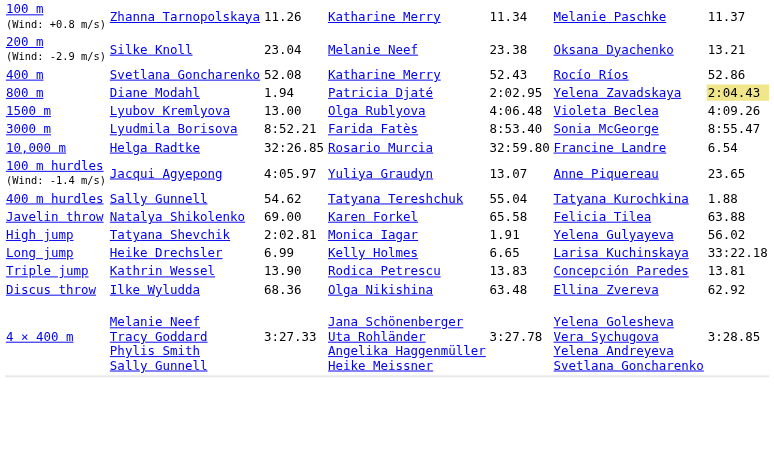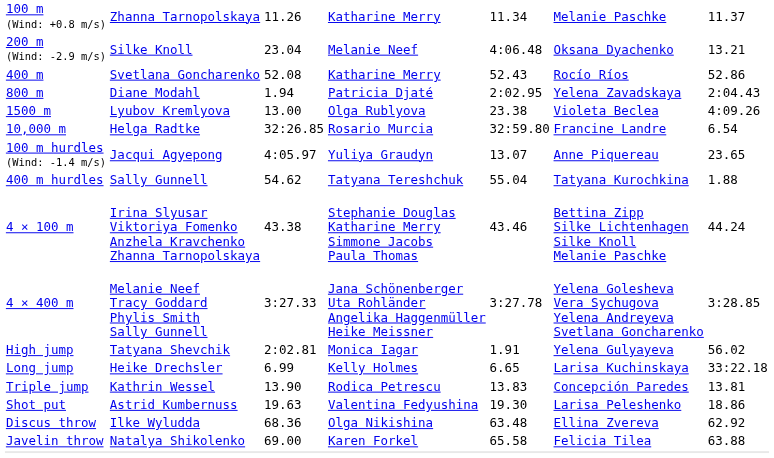 <table>
 <tr>
 <td><a href='#'>100 m</a><br><small>(Wind: +0.8 m/s)</small></td>
 <td><a href='#'>Zhanna Tarnopolskaya</a><br></td>
 <td>11.26</td>
 <td><a href='#'>Katharine Merry</a><br></td>
 <td>11.34</td>
 <td><a href='#'>Melanie Paschke</a><br></td>
 <td>11.37</td>
 </tr>
 <tr>
 <td><a href='#'>200 m</a><br><small>(Wind: -2.9 m/s)</small></td>
 <td><a href='#'>Silke Knoll</a><br></td>
 <td>23.04</td>
 <td><a href='#'>Melanie Neef</a><br></td>
-<td>23.38</td>
+<td>4:06.48</td>
 <td><a href='#'>Oksana Dyachenko</a><br></td>
 <td>13.21</td>
 </tr>
 <tr>
 <td><a href='#'>400 m</a></td>
 <td><a href='#'>Svetlana Goncharenko</a><br></td>
 <td>52.08</td>
 <td><a href='#'>Katharine Merry</a><br></td>
 <td>52.43</td>
 <td><a href='#'>Rocío Ríos</a><br></td>
 <td>52.86</td>
 </tr>
 <tr>
 <td><a href='#'>800 m</a></td>
 <td><a href='#'>Diane Modahl</a><br></td>
 <td>1.94</td>
 <td><a href='#'>Patricia Djaté</a><br></td>
 <td>2:02.95</td>
 <td><a href='#'>Yelena Zavadskaya</a><br></td>
-<td style="background: khaki;">2:04.43</td>
+<td>2:04.43</td>
 </tr>
 <tr>
 <td><a href='#'>1500 m</a></td>
 <td><a href='#'>Lyubov Kremlyova</a><br></td>
 <td>13.00</td>
 <td><a href='#'>Olga Rublyova</a><br></td>
-<td>4:06.48</td>
+<td>23.38</td>
 <td><a href='#'>Violeta Beclea</a><br></td>
 <td>4:09.26</td>
-</tr>
-<tr>
-<td><a href='#'>3000 m</a></td>
-<td><a href='#'>Lyudmila Borisova</a><br></td>
-<td>8:52.21</td>
-<td><a href='#'>Farida Fatès</a><br></td>
-<td>8:53.40</td>
-<td><a href='#'>Sonia McGeorge</a><br></td>
-<td>8:55.47</td>
 </tr>
 <tr>
 <td><a href='#'>10,000 m</a></td>
 <td><a href='#'>Helga Radtke</a><br></td>
 <td>32:26.85</td>
 <td><a href='#'>Rosario Murcia</a><br></td>
 <td>32:59.80</td>
 <td><a href='#'>Francine Landre</a><br></td>
 <td>6.54</td>
 </tr>
 <tr>
 <td><a href='#'>100 m hurdles</a><br><small>(Wind: -1.4 m/s)</small></td>
 <td><a href='#'>Jacqui Agyepong</a><br></td>
 <td>4:05.97</td>
 <td><a href='#'>Yuliya Graudyn</a><br></td>
 <td>13.07</td>
 <td><a href='#'>Anne Piquereau</a><br></td>
 <td>23.65</td>
 </tr>
 <tr>
 <td><a href='#'>400 m hurdles</a></td>
 <td><a href='#'>Sally Gunnell</a><br></td>
 <td>54.62</td>
 <td><a href='#'>Tatyana Tereshchuk</a><br></td>
 <td>55.04</td>
 <td><a href='#'>Tatyana Kurochkina</a><br></td>
 <td>1.88</td>
 </tr>
 <tr>
-<td><a href='#'>Javelin throw</a></td>
-<td><a href='#'>Natalya Shikolenko</a><br></td>
-<td>69.00</td>
-<td><a href='#'>Karen Forkel</a><br></td>
-<td>65.58</td>
-<td><a href='#'>Felicia Tilea</a><br></td>
-<td>63.88</td>
+<td><a href='#'>4 × 100 m</a></td>
+<td><br><a href='#'>Irina Slyusar</a><br><a href='#'>Viktoriya Fomenko</a><br><a href='#'>Anzhela Kravchenko</a><br><a href='#'>Zhanna Tarnopolskaya</a></td>
+<td>43.38</td>
+<td><br><a href='#'>Stephanie Douglas</a><br><a href='#'>Katharine Merry</a><br><a href='#'>Simmone Jacobs</a><br><a href='#'>Paula Thomas</a></td>
+<td>43.46</td>
+<td><br><a href='#'>Bettina Zipp</a><br><a href='#'>Silke Lichtenhagen</a><br><a href='#'>Silke Knoll</a><br><a href='#'>Melanie Paschke</a></td>
+<td>44.24</td>
+</tr>
+<tr>
+<td><a href='#'>4 × 400 m</a></td>
+<td><br><a href='#'>Melanie Neef</a><br><a href='#'>Tracy Goddard</a><br><a href='#'>Phylis Smith</a><br><a href='#'>Sally Gunnell</a></td>
+<td>3:27.33</td>
+<td><br><a href='#'>Jana Schönenberger</a><br><a href='#'>Uta Rohländer</a><br><a href='#'>Angelika Haggenmüller</a><br><a href='#'>Heike Meissner</a></td>
+<td>3:27.78</td>
+<td><br><a href='#'>Yelena Golesheva</a><br><a href='#'>Vera Sychugova</a><br><a href='#'>Yelena Andreyeva</a><br><a href='#'>Svetlana Goncharenko</a></td>
+<td>3:28.85</td>
 </tr>
 <tr>
 <td><a href='#'>High jump</a></td>
 <td><a href='#'>Tatyana Shevchik</a><br></td>
 <td>2:02.81</td>
 <td><a href='#'>Monica Iagar</a><br></td>
 <td>1.91</td>
 <td><a href='#'>Yelena Gulyayeva</a><br></td>
 <td>56.02</td>
 </tr>
 <tr>
 <td><a href='#'>Long jump</a></td>
 <td><a href='#'>Heike Drechsler</a><br></td>
 <td>6.99</td>
 <td><a href='#'>Kelly Holmes</a><br></td>
 <td>6.65</td>
 <td><a href='#'>Larisa Kuchinskaya</a><br></td>
 <td>33:22.18</td>
 </tr>
 <tr>
 <td><a href='#'>Triple jump</a></td>
 <td><a href='#'>Kathrin Wessel</a><br></td>
 <td>13.90</td>
 <td><a href='#'>Rodica Petrescu</a><br></td>
 <td>13.83</td>
 <td><a href='#'>Concepción Paredes</a><br></td>
 <td>13.81</td>
 </tr>
 <tr>
+<td><a href='#'>Shot put</a></td>
+<td><a href='#'>Astrid Kumbernuss</a><br></td>
+<td>19.63</td>
+<td><a href='#'>Valentina Fedyushina</a><br></td>
+<td>19.30</td>
+<td><a href='#'>Larisa Peleshenko</a><br></td>
+<td>18.86</td>
+</tr>
+<tr>
 <td><a href='#'>Discus throw</a></td>
 <td><a href='#'>Ilke Wyludda</a><br></td>
 <td>68.36</td>
 <td><a href='#'>Olga Nikishina</a><br></td>
 <td>63.48</td>
 <td><a href='#'>Ellina Zvereva</a><br></td>
 <td>62.92</td>
 </tr>
 <tr>
-<td><a href='#'>4 × 400 m</a></td>
-<td><br><a href='#'>Melanie Neef</a><br><a href='#'>Tracy Goddard</a><br><a href='#'>Phylis Smith</a><br><a href='#'>Sally Gunnell</a></td>
-<td>3:27.33</td>
-<td><br><a href='#'>Jana Schönenberger</a><br><a href='#'>Uta Rohländer</a><br><a href='#'>Angelika Haggenmüller</a><br><a href='#'>Heike Meissner</a></td>
-<td>3:27.78</td>
-<td><br><a href='#'>Yelena Golesheva</a><br><a href='#'>Vera Sychugova</a><br><a href='#'>Yelena Andreyeva</a><br><a href='#'>Svetlana Goncharenko</a></td>
-<td>3:28.85</td>
+<td><a href='#'>Javelin throw</a></td>
+<td><a href='#'>Natalya Shikolenko</a><br></td>
+<td>69.00</td>
+<td><a href='#'>Karen Forkel</a><br></td>
+<td>65.58</td>
+<td><a href='#'>Felicia Tilea</a><br></td>
+<td>63.88</td>
 </tr>
 <tr style="background:#e8e8e8;">
 <td colspan=7></td>
 </tr>
 </table>
